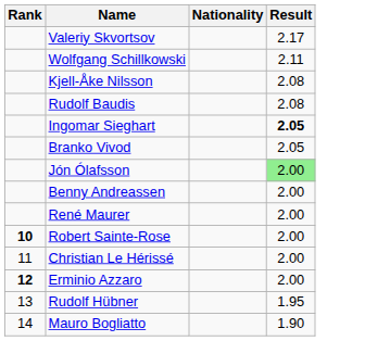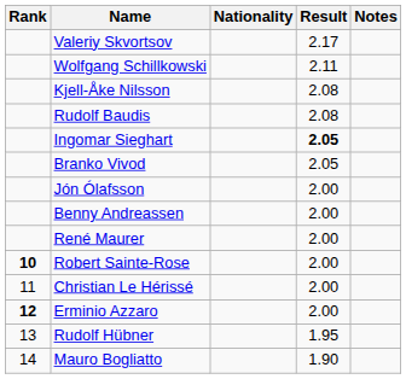 <table class="wikitable sortable" style="text-align:center">
 <tr>
 <th>Rank</th>
 <th>Name</th>
 <th>Nationality</th>
 <th>Result</th>
+<th>Notes</th>
 </tr>
 <tr>
 <td></td>
 <td align="left"><a href='#'>Valeriy Skvortsov</a></td>
 <td align=left></td>
 <td>2.17</td>
+<td></td>
 </tr>
 <tr>
 <td></td>
 <td align="left"><a href='#'>Wolfgang Schillkowski</a></td>
 <td align=left></td>
 <td>2.11</td>
+<td></td>
 </tr>
 <tr>
 <td></td>
 <td align="left"><a href='#'>Kjell-Åke Nilsson</a></td>
 <td align=left></td>
 <td>2.08</td>
+<td></td>
 </tr>
 <tr>
 <td></td>
 <td align="left"><a href='#'>Rudolf Baudis</a></td>
 <td align=left></td>
 <td>2.08</td>
+<td></td>
 </tr>
 <tr>
 <td></td>
 <td align="left"><a href='#'>Ingomar Sieghart</a></td>
 <td align=left></td>
 <td><strong>2.05</strong></td>
+<td></td>
 </tr>
 <tr>
 <td></td>
 <td align="left"><a href='#'>Branko Vivod</a></td>
 <td align=left></td>
 <td>2.05</td>
+<td></td>
 </tr>
 <tr>
 <td></td>
 <td align="left"><a href='#'>Jón Ólafsson</a></td>
 <td align=left></td>
-<td style="background: lightgreen;">2.00</td>
+<td>2.00</td>
+<td></td>
 </tr>
 <tr>
 <td></td>
 <td align="left"><a href='#'>Benny Andreassen</a></td>
 <td align=left></td>
 <td>2.00</td>
+<td></td>
 </tr>
 <tr>
 <td></td>
 <td align="left"><a href='#'>René Maurer</a></td>
 <td align=left></td>
 <td>2.00</td>
+<td></td>
 </tr>
 <tr>
 <td><strong>10</strong></td>
 <td align="left"><a href='#'>Robert Sainte-Rose</a></td>
 <td align=left></td>
 <td>2.00</td>
+<td></td>
 </tr>
 <tr>
 <td>11</td>
 <td align="left"><a href='#'>Christian Le Hérissé</a></td>
 <td align=left></td>
 <td>2.00</td>
+<td></td>
 </tr>
 <tr>
 <td><strong>12</strong></td>
 <td align="left"><a href='#'>Erminio Azzaro</a></td>
 <td align=left></td>
 <td>2.00</td>
+<td></td>
 </tr>
 <tr>
 <td>13</td>
 <td align="left"><a href='#'>Rudolf Hübner</a></td>
 <td align=left></td>
 <td>1.95</td>
+<td></td>
 </tr>
 <tr>
 <td>14</td>
 <td align="left"><a href='#'>Mauro Bogliatto</a></td>
 <td align=left></td>
 <td>1.90</td>
+<td></td>
 </tr>
 </table>
